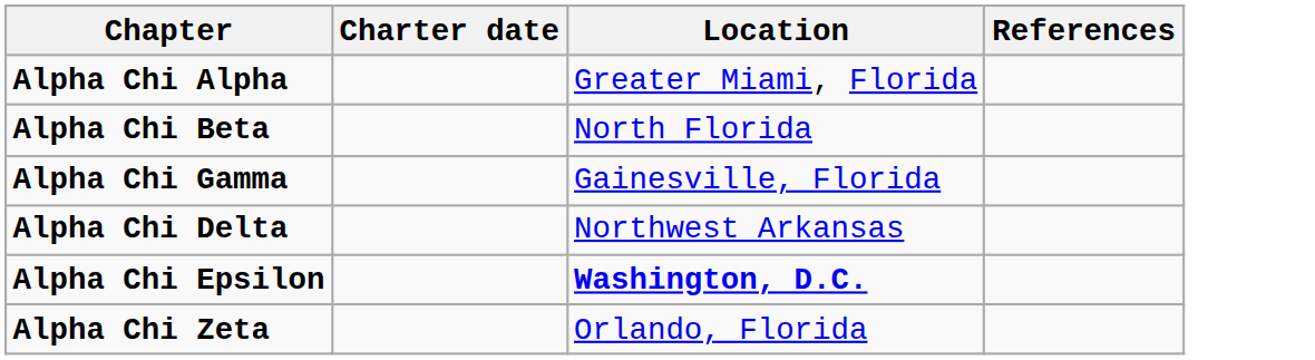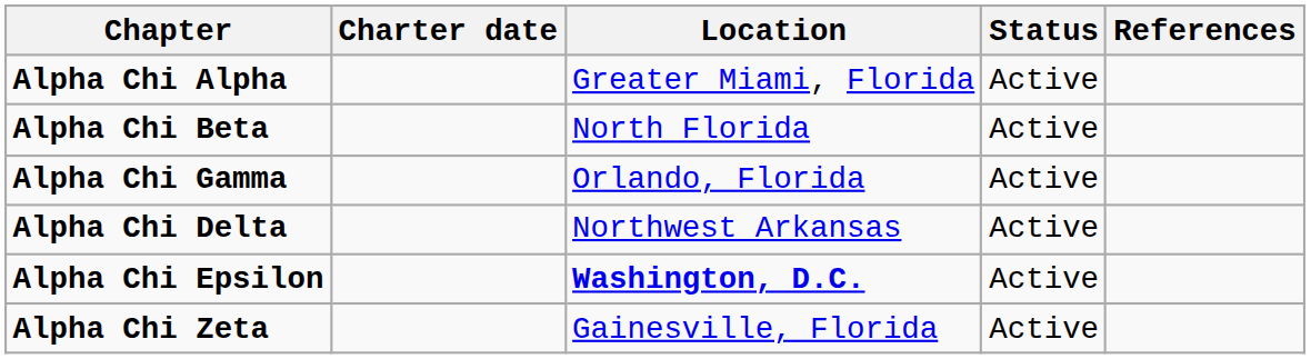 <table class="wikitable sortable">
 <tr>
 <th>Chapter</th>
 <th>Charter date</th>
 <th>Location</th>
+<th>Status</th>
 <th>References</th>
 </tr>
 <tr>
 <td><strong>Alpha Chi Alpha</strong></td>
 <td></td>
 <td><a href='#'>Greater Miami</a>, <a href='#'>Florida</a></td>
+<td>Active</td>
 <td></td>
 </tr>
 <tr>
 <td><strong>Alpha Chi Beta</strong></td>
 <td></td>
 <td><a href='#'>North Florida</a></td>
+<td>Active</td>
 <td></td>
 </tr>
 <tr>
 <td><strong>Alpha Chi Gamma</strong></td>
 <td></td>
-<td><a href='#'>Gainesville, Florida</a></td>
+<td><a href='#'>Orlando, Florida</a></td>
+<td>Active</td>
 <td></td>
 </tr>
 <tr>
 <td><strong>Alpha Chi Delta</strong></td>
 <td></td>
 <td><a href='#'>Northwest Arkansas</a></td>
+<td>Active</td>
 <td></td>
 </tr>
 <tr>
 <td><strong>Alpha Chi Epsilon</strong></td>
 <td></td>
 <td><strong><a href='#'>Washington, D.C.</a></strong></td>
+<td>Active</td>
 <td></td>
 </tr>
 <tr>
 <td><strong>Alpha Chi Zeta</strong></td>
 <td></td>
-<td><a href='#'>Orlando, Florida</a></td>
+<td><a href='#'>Gainesville, Florida</a></td>
+<td>Active</td>
 <td></td>
 </tr>
 </table>
